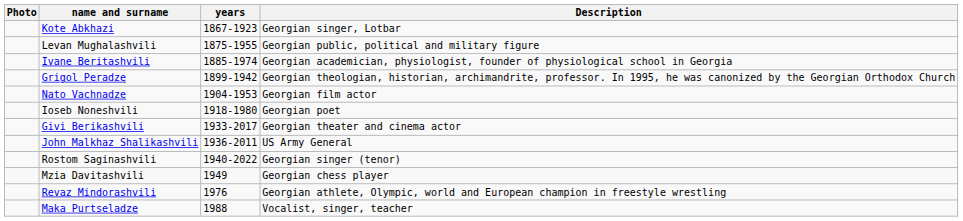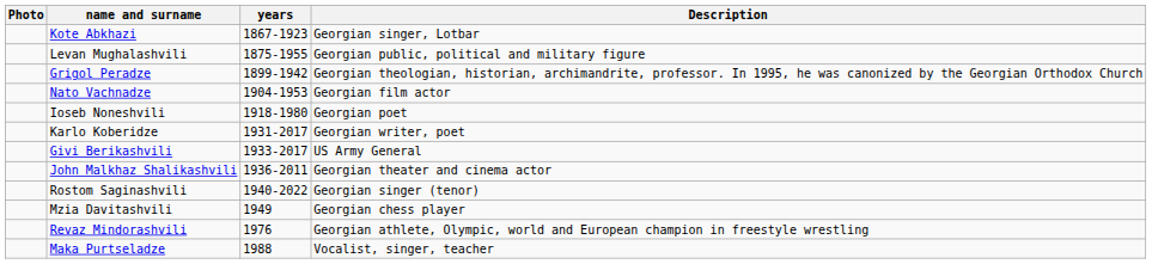 <table class="wikitable">
 <tr>
 <th>Photo</th>
 <th>name and surname</th>
 <th>years</th>
 <th>Description</th>
 </tr>
 <tr>
 <td></td>
 <td><a href='#'>Kote Abkhazi</a></td>
 <td>1867-1923</td>
 <td>Georgian singer, Lotbar</td>
 </tr>
 <tr>
 <td></td>
 <td>Levan Mughalashvili</td>
 <td>1875-1955</td>
 <td>Georgian public, political and military figure</td>
 </tr>
 <tr>
 <td></td>
-<td><a href='#'>Ivane Beritashvili</a></td>
-<td>1885-1974</td>
-<td>Georgian academician, physiologist, founder of physiological school in Georgia</td>
-</tr>
-<tr>
-<td></td>
 <td><a href='#'>Grigol Peradze</a></td>
 <td>1899-1942</td>
 <td>Georgian theologian, historian, archimandrite, professor. In 1995, he was canonized by the Georgian Orthodox Church</td>
 </tr>
 <tr>
 <td></td>
 <td><a href='#'>Nato Vachnadze</a></td>
 <td>1904-1953</td>
 <td>Georgian film actor</td>
 </tr>
 <tr>
 <td></td>
 <td>Ioseb Noneshvili</td>
 <td>1918-1980</td>
 <td>Georgian poet</td>
 </tr>
 <tr>
 <td></td>
+<td>Karlo Koberidze</td>
+<td>1931-2017</td>
+<td>Georgian writer, poet</td>
+</tr>
+<tr>
+<td></td>
 <td><a href='#'>Givi Berikashvili</a></td>
 <td>1933-2017</td>
-<td>Georgian theater and cinema actor</td>
+<td>US Army General</td>
 </tr>
 <tr>
 <td></td>
 <td><a href='#'>John Malkhaz Shalikashvili</a></td>
 <td>1936-2011</td>
-<td>US Army General</td>
+<td>Georgian theater and cinema actor</td>
 </tr>
 <tr>
 <td></td>
 <td>Rostom Saginashvili</td>
 <td>1940-2022</td>
 <td>Georgian singer (tenor)</td>
 </tr>
 <tr>
 <td></td>
 <td>Mzia Davitashvili</td>
 <td>1949</td>
 <td>Georgian chess player</td>
 </tr>
 <tr>
 <td></td>
 <td><a href='#'>Revaz Mindorashvili</a></td>
 <td>1976</td>
 <td>Georgian athlete, Olympic, world and European champion in freestyle wrestling</td>
 </tr>
 <tr>
 <td></td>
 <td><a href='#'>Maka Purtseladze</a></td>
 <td>1988</td>
 <td>Vocalist, singer, teacher</td>
 </tr>
 </table>
